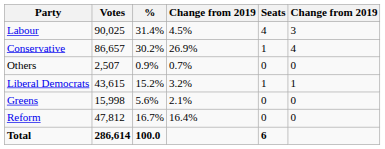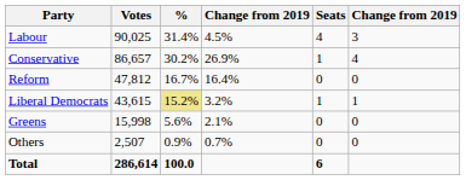 <table class="wikitable">
 <tr>
 <th>Party</th>
 <th>Votes</th>
 <th>%</th>
 <th>Change from 2019</th>
 <th>Seats</th>
 <th>Change from 2019</th>
 </tr>
 <tr>
 <td><a href='#'>Labour</a></td>
 <td>90,025</td>
 <td>31.4%</td>
 <td>4.5%</td>
 <td>4</td>
 <td>3</td>
 </tr>
 <tr>
 <td><a href='#'>Conservative</a></td>
 <td>86,657</td>
 <td>30.2%</td>
 <td>26.9%</td>
 <td>1</td>
 <td>4</td>
 </tr>
 <tr>
-<td>Others</td>
-<td>2,507</td>
-<td>0.9%</td>
-<td>0.7%</td>
+<td><a href='#'>Reform</a></td>
+<td>47,812</td>
+<td>16.7%</td>
+<td>16.4%</td>
 <td>0</td>
 <td>0</td>
 </tr>
 <tr>
 <td><a href='#'>Liberal Democrats</a></td>
 <td>43,615</td>
-<td>15.2%</td>
+<td style="background: khaki;">15.2%</td>
 <td>3.2%</td>
 <td>1</td>
 <td>1</td>
 </tr>
 <tr>
 <td><a href='#'>Greens</a></td>
 <td>15,998</td>
 <td>5.6%</td>
 <td>2.1%</td>
 <td>0</td>
 <td>0</td>
 </tr>
 <tr>
-<td><a href='#'>Reform</a></td>
-<td>47,812</td>
-<td>16.7%</td>
-<td>16.4%</td>
+<td>Others</td>
+<td>2,507</td>
+<td>0.9%</td>
+<td>0.7%</td>
 <td>0</td>
 <td>0</td>
 </tr>
 <tr>
 <td><strong>Total</strong></td>
 <td><strong>286,614</strong></td>
 <td><strong>100.0</strong></td>
 <td></td>
 <td><strong>6</strong></td>
 <td></td>
 </tr>
 </table>
